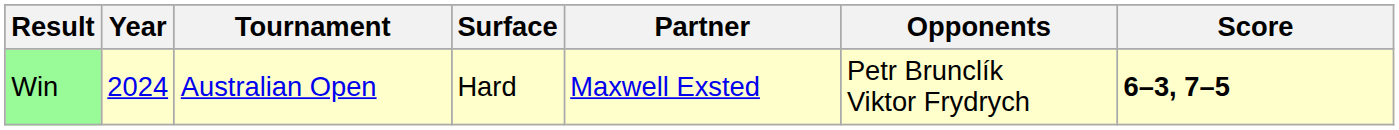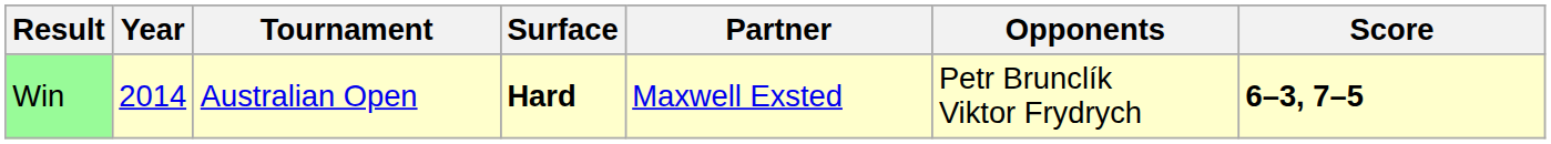 <table class="wikitable" style=font-size:97%>
 <tr>
 <th>Result</th>
 <th>Year</th>
 <th width=150>Tournament</th>
 <th>Surface</th>
 <th width=150>Partner</th>
 <th width=150>Opponents</th>
 <th width=150>Score</th>
 </tr>
 <tr style="background:#ffc;">
 <td bgcolor=98fb98>Win</td>
-<td><a href='#'>2024</a></td>
+<td><a href='#'>2014</a></td>
 <td><a href='#'>Australian Open</a></td>
-<td>Hard</td>
+<td><strong>Hard</strong></td>
 <td> <a href='#'>Maxwell Exsted</a></td>
 <td> Petr Brunclík<br> Viktor Frydrych</td>
 <td><strong>6–3, 7–5</strong></td>
 </tr>
 </table>
